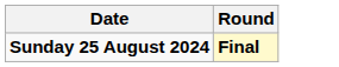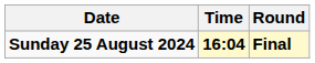 <table class="wikitable">
 <tr>
 <th>Date</th>
+<th>Time</th>
 <th>Round</th>
 </tr>
 <tr>
 <td><strong>Sunday 25 August 2024</strong></td>
+<td style=background:lemonchiffon><strong>16:04</strong></td>
 <td style=background:lemonchiffon><strong>Final</strong></td>
 </tr>
 </table>
